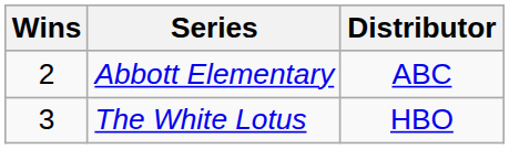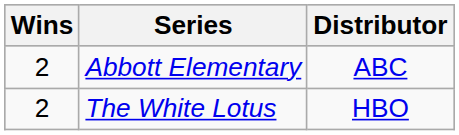 <table class="wikitable">
 <tr>
 <th>Wins</th>
 <th>Series</th>
 <th>Distributor</th>
 </tr>
 <tr>
 <td style="text-align:center">2</td>
 <td><em><a href='#'>Abbott Elementary</a></em></td>
 <td style="text-align:center"><a href='#'>ABC</a></td>
 </tr>
 <tr>
-<td style="text-align:center">3</td>
+<td style="text-align:center">2</td>
 <td><em><a href='#'>The White Lotus</a></em></td>
 <td style="text-align:center"><a href='#'>HBO</a></td>
 </tr>
 </table>
